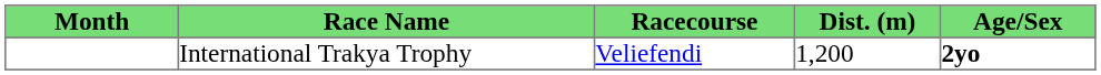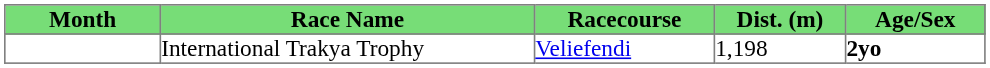 <table class = "sortable" | border="1" cellpadding="0" style="border-collapse: collapse; font-size:90%">
 <tr bgcolor="#77dd77" align="center">
 <th>Month</th>
 <th>Race Name</th>
 <th>Racecourse</th>
 <th>Dist. (m)</th>
 <th>Age/Sex</th>
 </tr>
 <tr>
 <td width=95px></td>
 <td width=230px>International Trakya Trophy</td>
 <td width=110px><a href='#'>Veliefendi</a></td>
-<td width=80px>1,200</td>
+<td width=80px>1,198</td>
 <td width=85px><strong>2yo</strong></td>
 </tr>
 </table>
